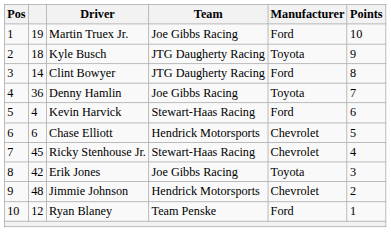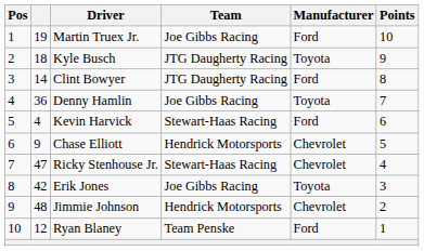 <table class="wikitable" style="font-size:98%">
 <tr>
 <th>Pos</th>
 <th></th>
 <th>Driver</th>
 <th>Team</th>
 <th>Manufacturer</th>
 <th>Points</th>
 </tr>
 <tr>
 <td>1</td>
 <td>19</td>
 <td>Martin Truex Jr.</td>
 <td>Joe Gibbs Racing</td>
 <td>Ford</td>
 <td>10</td>
 </tr>
 <tr>
 <td>2</td>
 <td>18</td>
 <td>Kyle Busch</td>
 <td>JTG Daugherty Racing</td>
 <td>Toyota</td>
 <td>9</td>
 </tr>
 <tr>
 <td>3</td>
 <td>14</td>
 <td>Clint Bowyer</td>
 <td>JTG Daugherty Racing</td>
 <td>Ford</td>
 <td>8</td>
 </tr>
 <tr>
 <td>4</td>
 <td>36</td>
 <td>Denny Hamlin</td>
 <td>Joe Gibbs Racing</td>
 <td>Toyota</td>
 <td>7</td>
 </tr>
 <tr>
 <td>5</td>
 <td>4</td>
 <td>Kevin Harvick</td>
 <td>Stewart-Haas Racing</td>
 <td>Ford</td>
 <td>6</td>
 </tr>
 <tr>
 <td>6</td>
-<td>6</td>
+<td>9</td>
 <td>Chase Elliott</td>
 <td>Hendrick Motorsports</td>
 <td>Chevrolet</td>
 <td>5</td>
 </tr>
 <tr>
 <td>7</td>
-<td>45</td>
+<td>47</td>
 <td>Ricky Stenhouse Jr.</td>
 <td>Stewart-Haas Racing</td>
 <td>Chevrolet</td>
 <td>4</td>
 </tr>
 <tr>
 <td>8</td>
 <td>42</td>
 <td>Erik Jones</td>
 <td>Joe Gibbs Racing</td>
 <td>Toyota</td>
 <td>3</td>
 </tr>
 <tr>
 <td>9</td>
 <td>48</td>
 <td>Jimmie Johnson</td>
 <td>Hendrick Motorsports</td>
 <td>Chevrolet</td>
 <td>2</td>
 </tr>
 <tr>
 <td>10</td>
 <td>12</td>
 <td>Ryan Blaney</td>
 <td>Team Penske</td>
 <td>Ford</td>
 <td>1</td>
 </tr>
 <tr>
 <th colspan="6"></th>
 </tr>
 </table>
